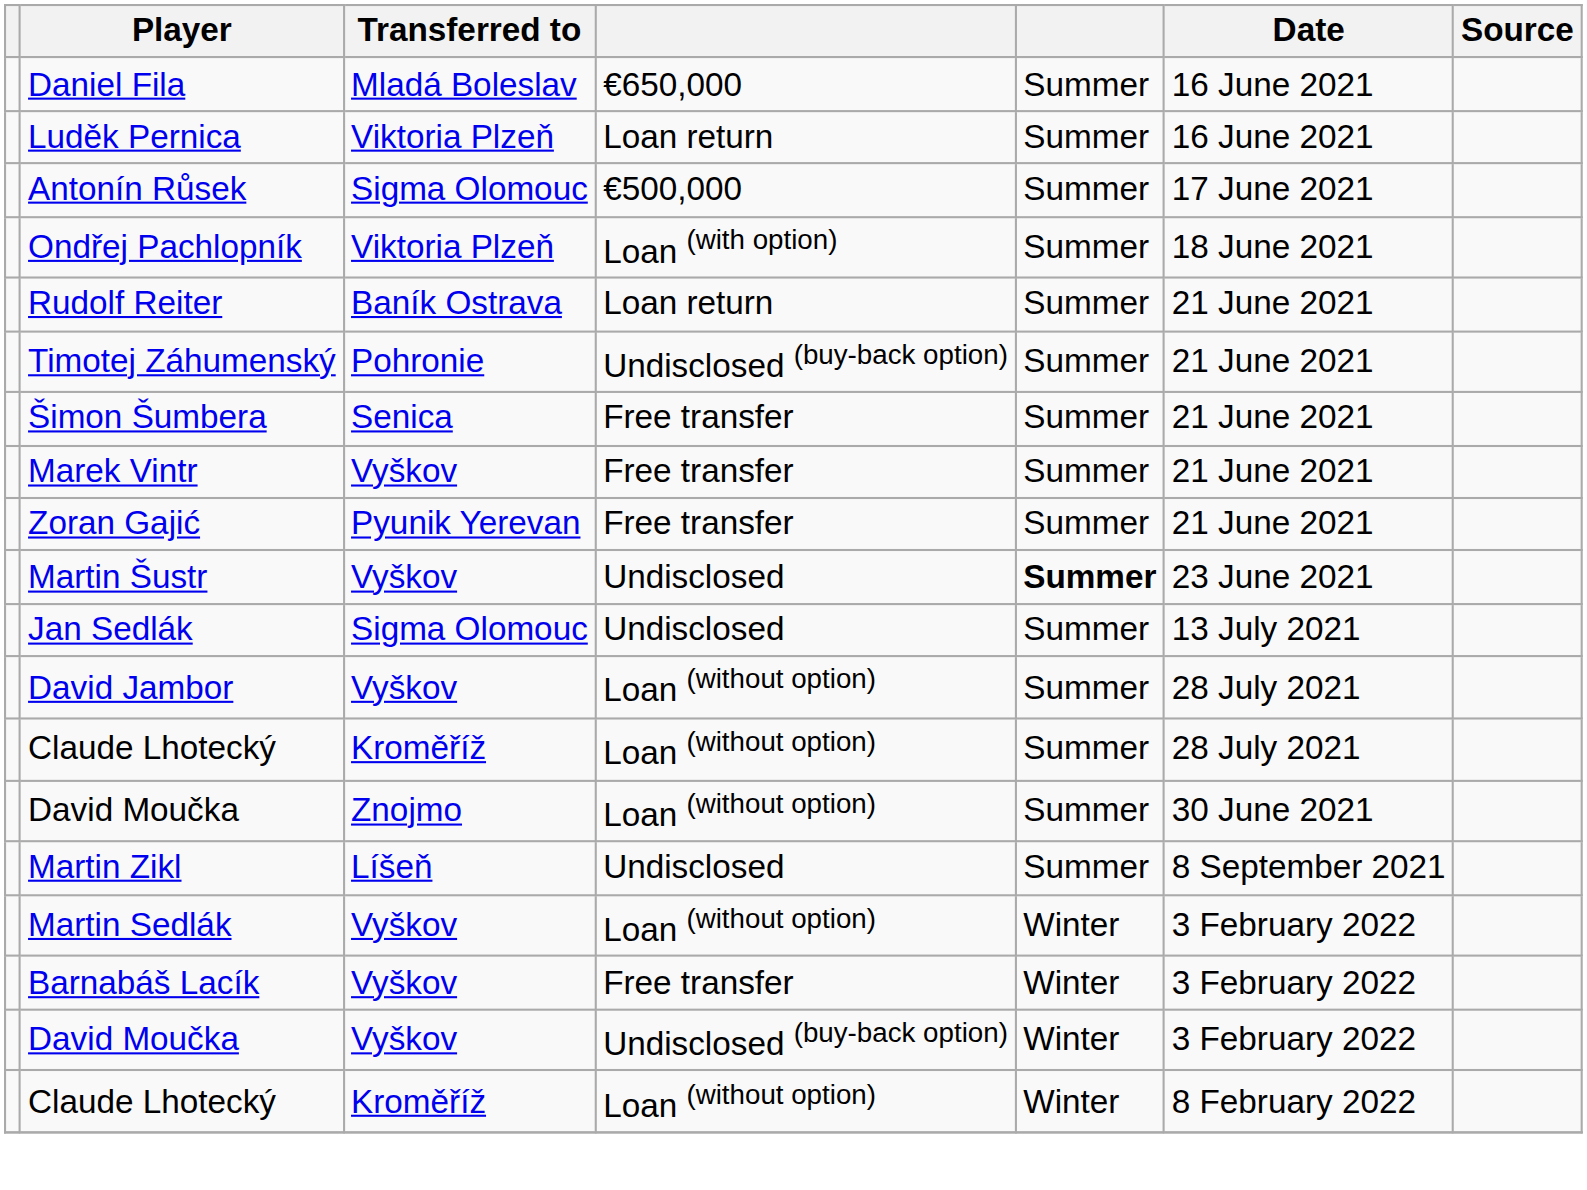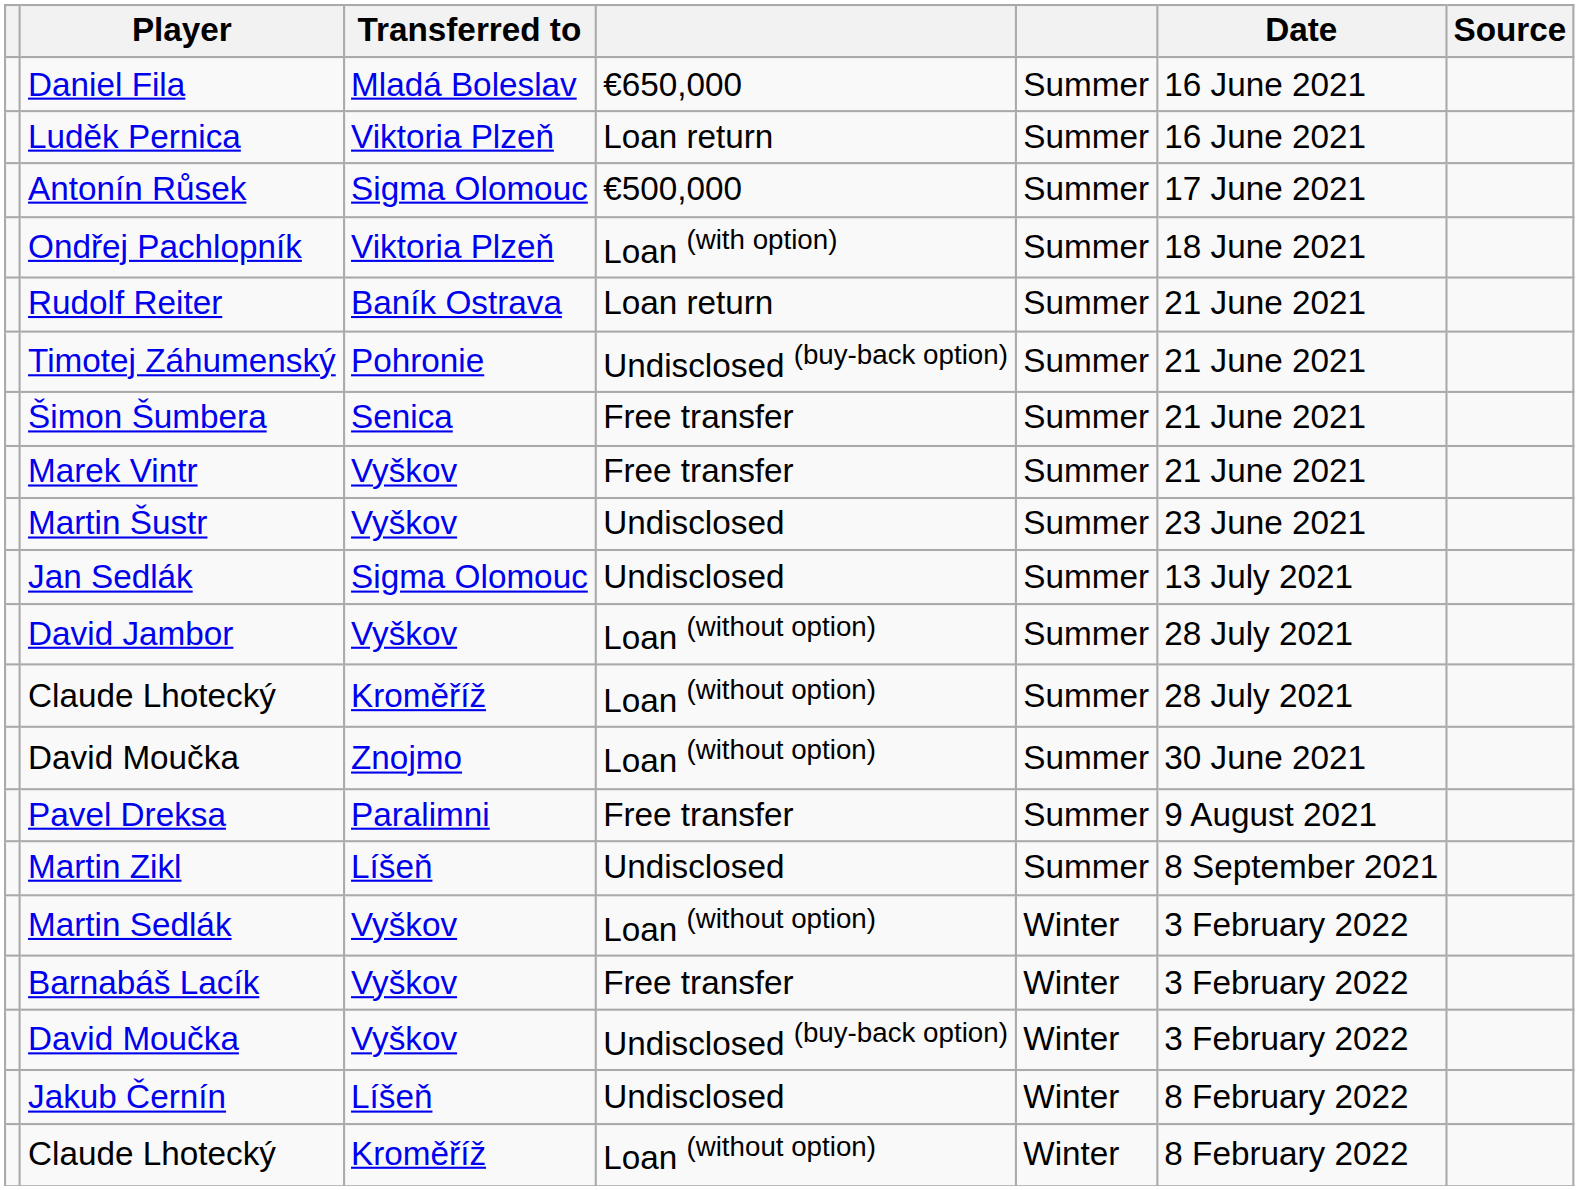 <table class="wikitable plainrowheaders sortable">
 <tr>
 <th></th>
 <th scope=col>Player</th>
 <th scope=col>Transferred to</th>
 <th></th>
 <th></th>
 <th scope=col>Date</th>
 <th scope=col>Source</th>
 </tr>
 <tr>
 <td align=center></td>
 <td align="left"> <a href='#'>Daniel Fila</a></td>
 <td align="left"> <a href='#'>Mladá Boleslav</a></td>
 <td>€650,000</td>
 <td>Summer</td>
 <td>16 June 2021</td>
 <td></td>
 </tr>
 <tr>
 <td align=center></td>
 <td align="left"> <a href='#'>Luděk Pernica</a></td>
 <td align="left"> <a href='#'>Viktoria Plzeň</a></td>
 <td>Loan return</td>
 <td>Summer</td>
 <td>16 June 2021</td>
 <td></td>
 </tr>
 <tr>
 <td align=center></td>
 <td align="left"> <a href='#'>Antonín Růsek</a></td>
 <td align="left"> <a href='#'>Sigma Olomouc</a></td>
 <td>€500,000</td>
 <td>Summer</td>
 <td>17 June 2021</td>
 <td></td>
 </tr>
 <tr>
 <td align=center></td>
 <td align="left"> <a href='#'>Ondřej Pachlopník</a></td>
 <td align="left"> <a href='#'>Viktoria Plzeň</a></td>
 <td>Loan <sup>(with option)</sup></td>
 <td>Summer</td>
 <td>18 June 2021</td>
 <td></td>
 </tr>
 <tr>
 <td align=center></td>
 <td align="left"> <a href='#'>Rudolf Reiter</a></td>
 <td align="left"> <a href='#'>Baník Ostrava</a></td>
 <td>Loan return</td>
 <td>Summer</td>
 <td>21 June 2021</td>
 <td></td>
 </tr>
 <tr>
 <td align=center></td>
 <td align="left"> <a href='#'>Timotej Záhumenský</a></td>
 <td align="left"> <a href='#'>Pohronie</a></td>
 <td>Undisclosed <sup>(buy-back option)</sup></td>
 <td>Summer</td>
 <td>21 June 2021</td>
 <td></td>
 </tr>
 <tr>
 <td align=center></td>
 <td align="left"> <a href='#'>Šimon Šumbera</a></td>
 <td align="left"> <a href='#'>Senica</a></td>
 <td>Free transfer</td>
 <td>Summer</td>
 <td>21 June 2021</td>
 <td></td>
 </tr>
 <tr>
 <td align=center></td>
 <td align="left"> <a href='#'>Marek Vintr</a></td>
 <td align="left"> <a href='#'>Vyškov</a></td>
 <td>Free transfer</td>
 <td>Summer</td>
 <td>21 June 2021</td>
 <td></td>
 </tr>
 <tr>
 <td align=center></td>
-<td align="left"> <a href='#'>Zoran Gajić</a></td>
-<td align="left"> <a href='#'>Pyunik Yerevan</a></td>
-<td>Free transfer</td>
-<td>Summer</td>
-<td>21 June 2021</td>
-<td></td>
-</tr>
-<tr>
-<td align=center></td>
 <td align="left"> <a href='#'>Martin Šustr</a></td>
 <td align="left"> <a href='#'>Vyškov</a></td>
 <td>Undisclosed</td>
-<td><strong>Summer</strong></td>
+<td>Summer</td>
 <td>23 June 2021</td>
 <td></td>
 </tr>
 <tr>
 <td align=center></td>
 <td align="left"> <a href='#'>Jan Sedlák</a></td>
 <td align="left"> <a href='#'>Sigma Olomouc</a></td>
 <td>Undisclosed</td>
 <td>Summer</td>
 <td>13 July 2021</td>
 <td></td>
 </tr>
 <tr>
 <td align=center></td>
 <td align="left"> <a href='#'>David Jambor</a></td>
 <td align="left"> <a href='#'>Vyškov</a></td>
 <td>Loan <sup>(without option)</sup></td>
 <td>Summer</td>
 <td>28 July 2021</td>
 <td></td>
 </tr>
 <tr>
 <td align=center></td>
 <td align="left"> Claude Lhotecký</td>
 <td align="left"> <a href='#'>Kroměříž</a></td>
 <td>Loan <sup>(without option)</sup></td>
 <td>Summer</td>
 <td>28 July 2021</td>
 <td></td>
 </tr>
 <tr>
 <td align=center></td>
 <td align="left"> David Moučka</td>
 <td align="left"> <a href='#'>Znojmo</a></td>
 <td>Loan <sup>(without option)</sup></td>
 <td>Summer</td>
 <td>30 June 2021</td>
 <td></td>
 </tr>
 <tr>
 <td align=center></td>
+<td align="left"> <a href='#'>Pavel Dreksa</a></td>
+<td align="left"> <a href='#'>Paralimni</a></td>
+<td>Free transfer</td>
+<td>Summer</td>
+<td>9 August 2021</td>
+<td></td>
+</tr>
+<tr>
+<td align=center></td>
 <td align="left"> <a href='#'>Martin Zikl</a></td>
 <td align="left"> <a href='#'>Líšeň</a></td>
 <td>Undisclosed</td>
 <td>Summer</td>
 <td>8 September 2021</td>
 <td></td>
 </tr>
 <tr>
 <td align=center></td>
 <td align="left"> <a href='#'>Martin Sedlák</a></td>
 <td align="left"> <a href='#'>Vyškov</a></td>
 <td>Loan <sup>(without option)</sup></td>
 <td>Winter</td>
 <td>3 February 2022</td>
 <td></td>
 </tr>
 <tr>
 <td align=center></td>
 <td align="left"> <a href='#'>Barnabáš Lacík</a></td>
 <td align="left"> <a href='#'>Vyškov</a></td>
 <td>Free transfer</td>
 <td>Winter</td>
 <td>3 February 2022</td>
 <td></td>
 </tr>
 <tr>
 <td align=center></td>
 <td align="left"> <a href='#'>David Moučka</a></td>
 <td align="left"> <a href='#'>Vyškov</a></td>
 <td>Undisclosed <sup>(buy-back option)</sup></td>
 <td>Winter</td>
 <td>3 February 2022</td>
 <td></td>
 </tr>
 <tr>
 <td align=center></td>
+<td align="left"> <a href='#'>Jakub Černín</a></td>
+<td align="left"> <a href='#'>Líšeň</a></td>
+<td>Undisclosed</td>
+<td>Winter</td>
+<td>8 February 2022</td>
+<td></td>
+</tr>
+<tr>
+<td align=center></td>
 <td align="left"> Claude Lhotecký</td>
 <td align="left"> <a href='#'>Kroměříž</a></td>
 <td>Loan <sup>(without option)</sup></td>
 <td>Winter</td>
 <td>8 February 2022</td>
 <td></td>
 </tr>
 <tr>
 </tr>
 </table>
